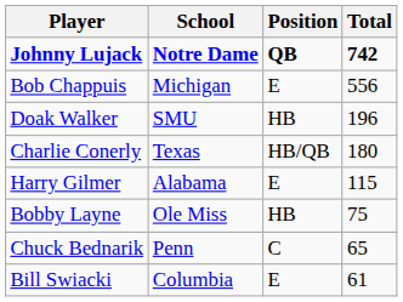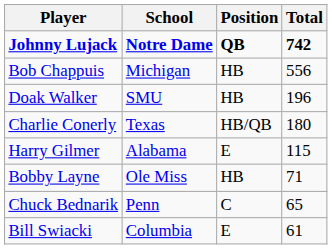 <table class="wikitable">
 <tr>
 <th>Player</th>
 <th>School</th>
 <th>Position</th>
 <th>Total</th>
 </tr>
 <tr>
 <td><strong><a href='#'>Johnny Lujack</a></strong></td>
 <td><strong><a href='#'>Notre Dame</a></strong></td>
 <td><strong>QB</strong></td>
 <td><strong>742</strong></td>
 </tr>
 <tr>
 <td><a href='#'>Bob Chappuis</a></td>
 <td><a href='#'>Michigan</a></td>
-<td>E</td>
+<td>HB</td>
 <td>556</td>
 </tr>
 <tr>
 <td><a href='#'>Doak Walker</a></td>
 <td><a href='#'>SMU</a></td>
 <td>HB</td>
 <td>196</td>
 </tr>
 <tr>
 <td><a href='#'>Charlie Conerly</a></td>
 <td><a href='#'>Texas</a></td>
 <td>HB/QB</td>
 <td>180</td>
 </tr>
 <tr>
 <td><a href='#'>Harry Gilmer</a></td>
 <td><a href='#'>Alabama</a></td>
 <td>E</td>
 <td>115</td>
 </tr>
 <tr>
 <td><a href='#'>Bobby Layne</a></td>
 <td><a href='#'>Ole Miss</a></td>
 <td>HB</td>
-<td>75</td>
+<td>71</td>
 </tr>
 <tr>
 <td><a href='#'>Chuck Bednarik</a></td>
 <td><a href='#'>Penn</a></td>
 <td>C</td>
 <td>65</td>
 </tr>
 <tr>
 <td><a href='#'>Bill Swiacki</a></td>
 <td><a href='#'>Columbia</a></td>
 <td>E</td>
 <td>61</td>
 </tr>
 </table>
